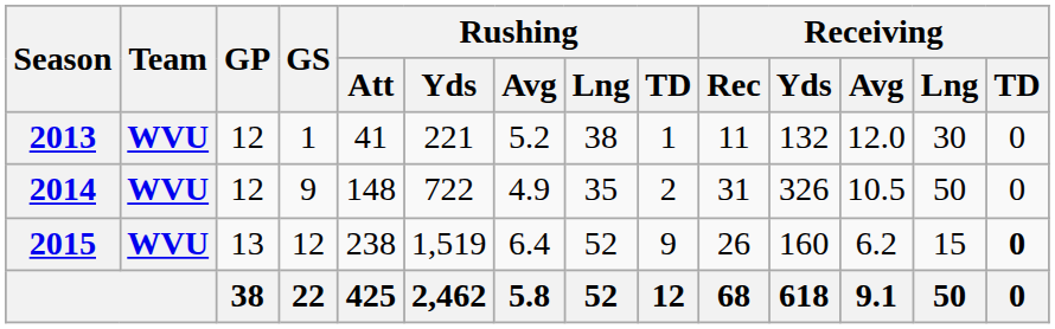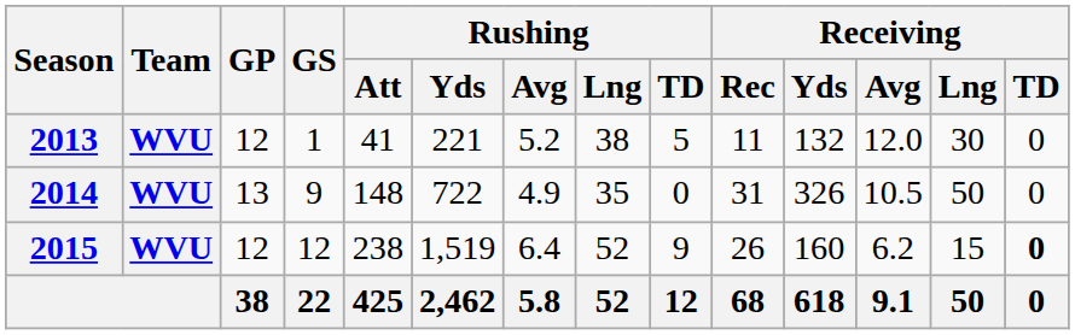 <table class= "wikitable" style="text-align:center;">
 <tr>
 <th rowspan="2">Season</th>
 <th rowspan="2">Team</th>
 <th rowspan="2">GP</th>
 <th rowspan="2">GS</th>
 <th colspan="5">Rushing</th>
 <th colspan="5">Receiving</th>
 </tr>
 <tr>
 <th>Att</th>
 <th>Yds</th>
 <th>Avg</th>
 <th>Lng</th>
 <th>TD</th>
 <th>Rec</th>
 <th>Yds</th>
 <th>Avg</th>
 <th>Lng</th>
 <th>TD</th>
 </tr>
 <tr>
 <th><a href='#'>2013</a></th>
 <th><a href='#'>WVU</a></th>
 <td>12</td>
 <td>1</td>
 <td>41</td>
 <td>221</td>
 <td>5.2</td>
 <td>38</td>
-<td>1</td>
+<td>5</td>
 <td>11</td>
 <td>132</td>
 <td>12.0</td>
 <td>30</td>
 <td>0</td>
 </tr>
 <tr>
 <th><a href='#'>2014</a></th>
 <th><a href='#'>WVU</a></th>
-<td>12</td>
+<td>13</td>
 <td>9</td>
 <td>148</td>
 <td>722</td>
 <td>4.9</td>
 <td>35</td>
-<td>2</td>
+<td>0</td>
 <td>31</td>
 <td>326</td>
 <td>10.5</td>
 <td>50</td>
 <td>0</td>
 </tr>
 <tr>
 <th><a href='#'>2015</a></th>
 <th><a href='#'>WVU</a></th>
-<td>13</td>
+<td>12</td>
 <td>12</td>
 <td>238</td>
 <td>1,519</td>
 <td>6.4</td>
 <td>52</td>
 <td>9</td>
 <td>26</td>
 <td>160</td>
 <td>6.2</td>
 <td>15</td>
 <td><strong>0</strong></td>
 </tr>
 <tr>
 <th colspan="2"></th>
 <th>38</th>
 <th>22</th>
 <th>425</th>
 <th>2,462</th>
 <th>5.8</th>
 <th>52</th>
 <th>12</th>
 <th>68</th>
 <th>618</th>
 <th>9.1</th>
 <th>50</th>
 <th>0</th>
 </tr>
 </table>
